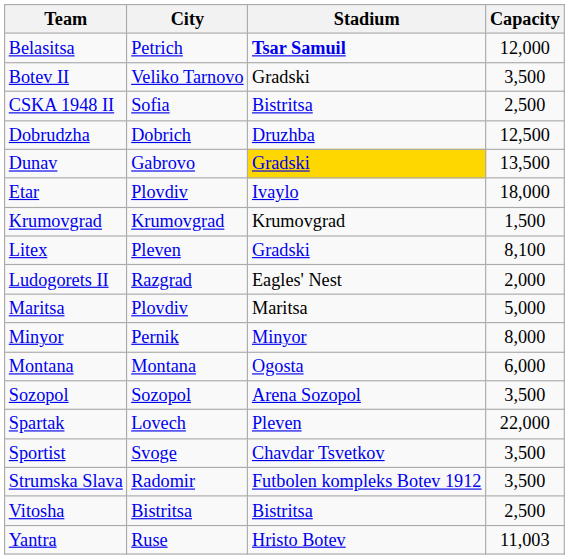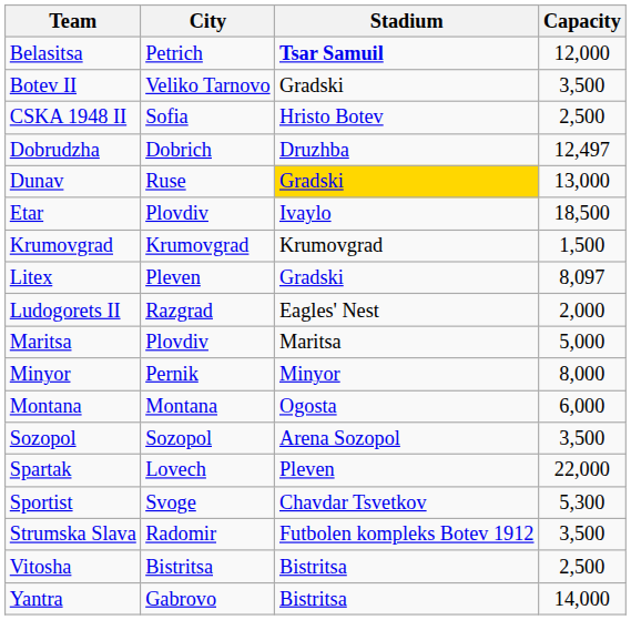 <table class="wikitable sortable">
 <tr>
 <th>Team</th>
 <th>City</th>
 <th>Stadium</th>
 <th>Capacity</th>
 </tr>
 <tr>
 <td><a href='#'>Belasitsa</a></td>
 <td><a href='#'>Petrich</a></td>
 <td><strong><a href='#'>Tsar Samuil</a></strong></td>
 <td align=center>12,000</td>
 </tr>
 <tr>
 <td><a href='#'>Botev II</a></td>
 <td><a href='#'>Veliko Tarnovo</a></td>
 <td>Gradski</td>
 <td align=center>3,500</td>
 </tr>
 <tr>
 <td><a href='#'>CSKA 1948 II</a></td>
 <td><a href='#'>Sofia</a></td>
-<td><a href='#'>Bistritsa</a></td>
+<td><a href='#'>Hristo Botev</a></td>
 <td align=center>2,500</td>
 </tr>
 <tr>
 <td><a href='#'>Dobrudzha</a></td>
 <td><a href='#'>Dobrich</a></td>
 <td><a href='#'>Druzhba</a></td>
-<td align=center>12,500</td>
+<td align=center>12,497</td>
 </tr>
 <tr>
 <td><a href='#'>Dunav</a></td>
-<td><a href='#'>Gabrovo</a></td>
+<td><a href='#'>Ruse</a></td>
 <td style="background: gold;"><a href='#'>Gradski</a></td>
-<td align=center>13,500</td>
+<td align=center>13,000</td>
 </tr>
 <tr>
 <td><a href='#'>Etar</a></td>
 <td><a href='#'>Plovdiv</a></td>
 <td><a href='#'>Ivaylo</a></td>
-<td align=center>18,000</td>
+<td align=center>18,500</td>
 </tr>
 <tr>
 <td><a href='#'>Krumovgrad</a></td>
 <td><a href='#'>Krumovgrad</a></td>
 <td>Krumovgrad</td>
 <td align="center">1,500</td>
 </tr>
 <tr>
 <td><a href='#'>Litex</a></td>
 <td><a href='#'>Pleven</a></td>
 <td><a href='#'>Gradski</a></td>
-<td align=center>8,100</td>
+<td align=center>8,097</td>
 </tr>
 <tr>
 <td><a href='#'>Ludogorets II</a></td>
 <td><a href='#'>Razgrad</a></td>
 <td>Eagles' Nest</td>
 <td align="center">2,000</td>
 </tr>
 <tr>
 <td><a href='#'>Maritsa</a></td>
 <td><a href='#'>Plovdiv</a></td>
 <td>Maritsa</td>
 <td align="center">5,000</td>
 </tr>
 <tr>
 <td><a href='#'>Minyor</a></td>
 <td><a href='#'>Pernik</a></td>
 <td><a href='#'>Minyor</a></td>
 <td align="center">8,000</td>
 </tr>
 <tr>
 <td><a href='#'>Montana</a></td>
 <td><a href='#'>Montana</a></td>
 <td><a href='#'>Ogosta</a></td>
 <td align="center">6,000</td>
 </tr>
 <tr>
 <td><a href='#'>Sozopol</a></td>
 <td><a href='#'>Sozopol</a></td>
 <td><a href='#'>Arena Sozopol</a></td>
 <td align=center>3,500</td>
 </tr>
 <tr>
 <td><a href='#'>Spartak</a></td>
 <td><a href='#'>Lovech</a></td>
 <td><a href='#'>Pleven</a></td>
 <td align=center>22,000</td>
 </tr>
 <tr>
 <td><a href='#'>Sportist</a></td>
 <td><a href='#'>Svoge</a></td>
 <td><a href='#'>Chavdar Tsvetkov</a></td>
-<td align=center>3,500</td>
+<td align=center>5,300</td>
 </tr>
 <tr>
 <td><a href='#'>Strumska Slava</a></td>
 <td><a href='#'>Radomir</a></td>
 <td><a href='#'>Futbolen kompleks Botev 1912</a></td>
 <td align=center>3,500</td>
 </tr>
 <tr>
 <td><a href='#'>Vitosha</a></td>
 <td><a href='#'>Bistritsa</a></td>
 <td><a href='#'>Bistritsa</a></td>
 <td align=center>2,500</td>
 </tr>
 <tr>
 <td><a href='#'>Yantra</a></td>
-<td><a href='#'>Ruse</a></td>
-<td><a href='#'>Hristo Botev</a></td>
-<td align=center>11,003</td>
+<td><a href='#'>Gabrovo</a></td>
+<td><a href='#'>Bistritsa</a></td>
+<td align=center>14,000</td>
 </tr>
 </table>
